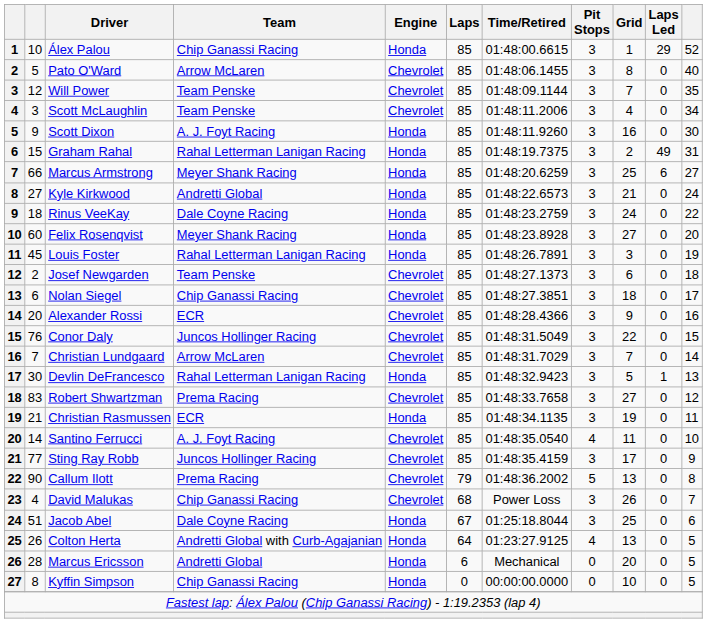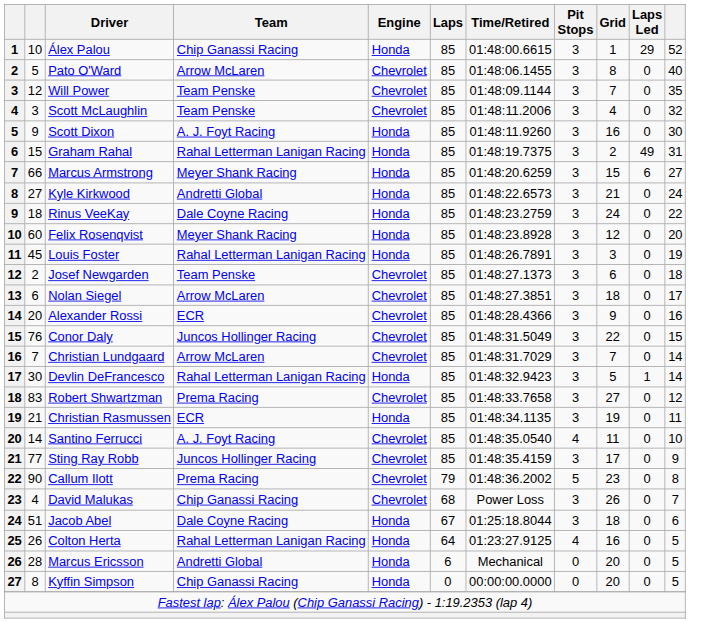 <table class="wikitable sortable" style="font-size:95%;">
 <tr>
 <th scope="col"></th>
 <th scope="col"></th>
 <th scope="col">Driver</th>
 <th scope="col">Team</th>
 <th scope="col">Engine</th>
 <th class="unsortable" scope="col">Laps</th>
 <th class="unsortable" scope="col">Time/Retired</th>
 <th scope="col">Pit<br>Stops</th>
 <th scope="col">Grid</th>
 <th scope="col">Laps<br>Led</th>
 <th scope="col"></th>
 </tr>
 <tr>
 <th>1</th>
 <td align="center">10</td>
 <td> <a href='#'>Álex Palou</a> </td>
 <td><a href='#'>Chip Ganassi Racing</a></td>
 <td><a href='#'>Honda</a></td>
 <td align="center">85</td>
 <td align="center">01:48:00.6615</td>
 <td align="center">3</td>
 <td align="center">1</td>
 <td align="center">29</td>
 <td align="center">52</td>
 </tr>
 <tr>
 <th>2</th>
 <td align="center">5</td>
 <td> <a href='#'>Pato O'Ward</a></td>
 <td><a href='#'>Arrow McLaren</a></td>
 <td><a href='#'>Chevrolet</a></td>
 <td align="center">85</td>
 <td align="center">01:48:06.1455</td>
 <td align="center">3</td>
 <td align="center">8</td>
 <td align="center">0</td>
 <td align="center">40</td>
 </tr>
 <tr>
 <th>3</th>
 <td align="center">12</td>
 <td> <a href='#'>Will Power</a> </td>
 <td><a href='#'>Team Penske</a></td>
 <td><a href='#'>Chevrolet</a></td>
 <td align="center">85</td>
 <td align="center">01:48:09.1144</td>
 <td align="center">3</td>
 <td align="center">7</td>
 <td align="center">0</td>
 <td align="center">35</td>
 </tr>
 <tr>
 <th>4</th>
 <td align="center">3</td>
 <td> <a href='#'>Scott McLaughlin</a></td>
 <td><a href='#'>Team Penske</a></td>
 <td><a href='#'>Chevrolet</a></td>
 <td align="center">85</td>
 <td align="center">01:48:11.2006</td>
 <td align="center">3</td>
 <td align="center">4</td>
 <td align="center">0</td>
-<td align="center">34</td>
+<td align="center">32</td>
 </tr>
 <tr>
 <th>5</th>
 <td align="center">9</td>
 <td> <a href='#'>Scott Dixon</a> </td>
 <td><a href='#'>A. J. Foyt Racing</a></td>
 <td><a href='#'>Honda</a></td>
 <td align="center">85</td>
 <td align="center">01:48:11.9260</td>
 <td align="center">3</td>
 <td align="center">16</td>
 <td align="center">0</td>
 <td align="center">30</td>
 </tr>
 <tr>
 <th>6</th>
 <td align="center">15</td>
 <td> <a href='#'>Graham Rahal</a></td>
 <td><a href='#'>Rahal Letterman Lanigan Racing</a></td>
 <td><a href='#'>Honda</a></td>
 <td align="center">85</td>
 <td align="center">01:48:19.7375</td>
 <td align="center">3</td>
 <td align="center">2</td>
 <td align="center">49</td>
 <td align="center">31</td>
 </tr>
 <tr>
 <th>7</th>
 <td align="center">66</td>
 <td> <a href='#'>Marcus Armstrong</a></td>
 <td><a href='#'>Meyer Shank Racing</a></td>
 <td><a href='#'>Honda</a></td>
 <td align="center">85</td>
 <td align="center">01:48:20.6259</td>
 <td align="center">3</td>
-<td align="center">25</td>
+<td align="center">15</td>
 <td align="center">6</td>
 <td align="center">27</td>
 </tr>
 <tr>
 <th>8</th>
 <td align="center">27</td>
 <td> <a href='#'>Kyle Kirkwood</a></td>
 <td><a href='#'>Andretti Global</a></td>
 <td><a href='#'>Honda</a></td>
 <td align="center">85</td>
 <td align="center">01:48:22.6573</td>
 <td align="center">3</td>
 <td align="center">21</td>
 <td align="center">0</td>
 <td align="center">24</td>
 </tr>
 <tr>
 <th>9</th>
 <td align="center">18</td>
 <td> <a href='#'>Rinus VeeKay</a> </td>
 <td><a href='#'>Dale Coyne Racing</a></td>
 <td><a href='#'>Honda</a></td>
 <td align="center">85</td>
 <td align="center">01:48:23.2759</td>
 <td align="center">3</td>
 <td align="center">24</td>
 <td align="center">0</td>
 <td align="center">22</td>
 </tr>
 <tr>
 <th>10</th>
 <td align="center">60</td>
 <td> <a href='#'>Felix Rosenqvist</a></td>
 <td><a href='#'>Meyer Shank Racing</a></td>
 <td><a href='#'>Honda</a></td>
 <td align="center">85</td>
 <td align="center">01:48:23.8928</td>
 <td align="center">3</td>
-<td align="center">27</td>
+<td align="center">12</td>
 <td align="center">0</td>
 <td align="center">20</td>
 </tr>
 <tr>
 <th>11</th>
 <td align="center">45</td>
 <td> <a href='#'>Louis Foster</a> </td>
 <td><a href='#'>Rahal Letterman Lanigan Racing</a></td>
 <td><a href='#'>Honda</a></td>
 <td align="center">85</td>
 <td align="center">01:48:26.7891</td>
 <td align="center">3</td>
 <td align="center">3</td>
 <td align="center">0</td>
 <td align="center">19</td>
 </tr>
 <tr>
 <th>12</th>
 <td align="center">2</td>
 <td> <a href='#'>Josef Newgarden</a> </td>
 <td><a href='#'>Team Penske</a></td>
 <td><a href='#'>Chevrolet</a></td>
 <td align="center">85</td>
 <td align="center">01:48:27.1373</td>
 <td align="center">3</td>
 <td align="center">6</td>
 <td align="center">0</td>
 <td align="center">18</td>
 </tr>
 <tr>
 <th>13</th>
 <td align="center">6</td>
 <td> <a href='#'>Nolan Siegel</a> </td>
-<td><a href='#'>Chip Ganassi Racing</a></td>
+<td><a href='#'>Arrow McLaren</a></td>
 <td><a href='#'>Chevrolet</a></td>
 <td align="center">85</td>
 <td align="center">01:48:27.3851</td>
 <td align="center">3</td>
 <td align="center">18</td>
 <td align="center">0</td>
 <td align="center">17</td>
 </tr>
 <tr>
 <th>14</th>
 <td align="center">20</td>
 <td> <a href='#'>Alexander Rossi</a> </td>
 <td><a href='#'>ECR</a></td>
 <td><a href='#'>Chevrolet</a></td>
 <td align="center">85</td>
 <td align="center">01:48:28.4366</td>
 <td align="center">3</td>
 <td align="center">9</td>
 <td align="center">0</td>
 <td align="center">16</td>
 </tr>
 <tr>
 <th>15</th>
 <td align="center">76</td>
 <td> <a href='#'>Conor Daly</a></td>
 <td><a href='#'>Juncos Hollinger Racing</a></td>
 <td><a href='#'>Chevrolet</a></td>
 <td align="center">85</td>
 <td align="center">01:48:31.5049</td>
 <td align="center">3</td>
 <td align="center">22</td>
 <td align="center">0</td>
 <td align="center">15</td>
 </tr>
 <tr>
 <th>16</th>
 <td align="center">7</td>
 <td> <a href='#'>Christian Lundgaard</a></td>
 <td><a href='#'>Arrow McLaren</a></td>
 <td><a href='#'>Chevrolet</a></td>
 <td align="center">85</td>
 <td align="center">01:48:31.7029</td>
 <td align="center">3</td>
 <td align="center">7</td>
 <td align="center">0</td>
 <td align="center">14</td>
 </tr>
 <tr>
 <th>17</th>
 <td align="center">30</td>
 <td> <a href='#'>Devlin DeFrancesco</a></td>
 <td><a href='#'>Rahal Letterman Lanigan Racing</a></td>
 <td><a href='#'>Honda</a></td>
 <td align="center">85</td>
 <td align="center">01:48:32.9423</td>
 <td align="center">3</td>
 <td align="center">5</td>
 <td align="center">1</td>
-<td align="center">13</td>
+<td align="center">14</td>
 </tr>
 <tr>
 <th>18</th>
 <td align="center">83</td>
 <td> <a href='#'>Robert Shwartzman</a> </td>
 <td><a href='#'>Prema Racing</a></td>
 <td><a href='#'>Chevrolet</a></td>
 <td align="center">85</td>
 <td align="center">01:48:33.7658</td>
 <td align="center">3</td>
 <td align="center">27</td>
 <td align="center">0</td>
 <td align="center">12</td>
 </tr>
 <tr>
 <th>19</th>
 <td align="center">21</td>
 <td> <a href='#'>Christian Rasmussen</a></td>
 <td><a href='#'>ECR</a></td>
 <td><a href='#'>Honda</a></td>
 <td align="center">85</td>
 <td align="center">01:48:34.1135</td>
 <td align="center">3</td>
 <td align="center">19</td>
 <td align="center">0</td>
 <td align="center">11</td>
 </tr>
 <tr>
 <th>20</th>
 <td align="center">14</td>
 <td> <a href='#'>Santino Ferrucci</a></td>
 <td><a href='#'>A. J. Foyt Racing</a></td>
 <td><a href='#'>Chevrolet</a></td>
 <td align="center">85</td>
 <td align="center">01:48:35.0540</td>
 <td align="center">4</td>
 <td align="center">11</td>
 <td align="center">0</td>
 <td align="center">10</td>
 </tr>
 <tr>
 <th>21</th>
 <td align="center">77</td>
 <td> <a href='#'>Sting Ray Robb</a></td>
 <td><a href='#'>Juncos Hollinger Racing</a></td>
 <td><a href='#'>Chevrolet</a></td>
 <td align="center">85</td>
 <td align="center">01:48:35.4159</td>
 <td align="center">3</td>
 <td align="center">17</td>
 <td align="center">0</td>
 <td align="center">9</td>
 </tr>
 <tr>
 <th>22</th>
 <td align="center">90</td>
 <td> <a href='#'>Callum Ilott</a></td>
 <td><a href='#'>Prema Racing</a></td>
 <td><a href='#'>Chevrolet</a></td>
 <td align="center">79</td>
 <td align="center">01:48:36.2002</td>
 <td align="center">5</td>
-<td align="center">13</td>
+<td align="center">23</td>
 <td align="center">0</td>
 <td align="center">8</td>
 </tr>
 <tr>
 <th>23</th>
 <td align="center">4</td>
 <td> <a href='#'>David Malukas</a></td>
 <td><a href='#'>Chip Ganassi Racing</a></td>
 <td><a href='#'>Chevrolet</a></td>
 <td align="center">68</td>
 <td align="center">Power Loss</td>
 <td align="center">3</td>
 <td align="center">26</td>
 <td align="center">0</td>
 <td align="center">7</td>
 </tr>
 <tr>
 <th>24</th>
 <td align="center">51</td>
 <td> <a href='#'>Jacob Abel</a> </td>
 <td><a href='#'>Dale Coyne Racing</a></td>
 <td><a href='#'>Honda</a></td>
 <td align="center">67</td>
 <td align="center">01:25:18.8044</td>
 <td align="center">3</td>
-<td align="center">25</td>
+<td align="center">18</td>
 <td align="center">0</td>
 <td align="center">6</td>
 </tr>
 <tr>
 <th>25</th>
 <td align="center">26</td>
 <td> <a href='#'>Colton Herta</a> </td>
-<td><a href='#'>Andretti Global</a> with <a href='#'>Curb-Agajanian</a></td>
+<td><a href='#'>Rahal Letterman Lanigan Racing</a></td>
 <td><a href='#'>Honda</a></td>
 <td align="center">64</td>
 <td align="center">01:23:27.9125</td>
 <td align="center">4</td>
-<td align="center">13</td>
+<td align="center">16</td>
 <td align="center">0</td>
 <td align="center">5</td>
 </tr>
 <tr>
 <th>26</th>
 <td align="center">28</td>
 <td> <a href='#'>Marcus Ericsson</a></td>
 <td><a href='#'>Andretti Global</a></td>
 <td><a href='#'>Honda</a></td>
 <td align="center">6</td>
 <td align="center">Mechanical</td>
 <td align="center">0</td>
 <td align="center">20</td>
 <td align="center">0</td>
 <td align="center">5</td>
 </tr>
 <tr>
 <th>27</th>
 <td align="center">8</td>
 <td> <a href='#'>Kyffin Simpson</a></td>
 <td><a href='#'>Chip Ganassi Racing</a></td>
 <td><a href='#'>Honda</a></td>
 <td align="center">0</td>
 <td align="center">00:00:00.0000</td>
 <td align="center">0</td>
-<td align="center">10</td>
+<td align="center">20</td>
 <td align="center">0</td>
 <td align="center">5</td>
 </tr>
 <tr>
 </tr>
 <tr class="sortbottom">
 <td colspan="11" style="text-align:center"><em><a href='#'>Fastest lap</a>:  <a href='#'>Álex Palou</a> (<a href='#'>Chip Ganassi Racing</a>) - 1:19.2353 (lap 4)</em></td>
 </tr>
 <tr class="sortbottom">
 <th colspan="11"></th>
 </tr>
 </table>
